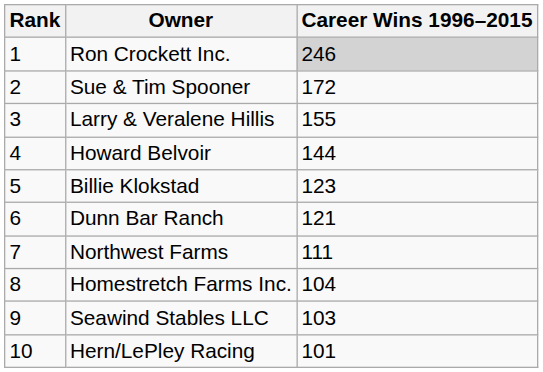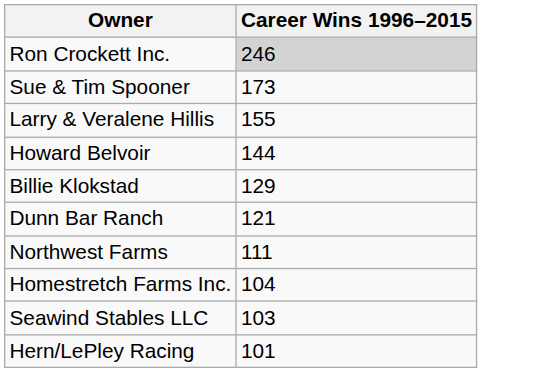 <table class="wikitable">
 <tr>
-<th>Rank</th>
 <th>Owner</th>
 <th>Career Wins 1996–2015</th>
 </tr>
 <tr>
-<td>1</td>
 <td>Ron Crockett Inc.</td>
 <td style="background: lightgrey;">246</td>
 </tr>
 <tr>
-<td>2</td>
 <td>Sue & Tim Spooner</td>
-<td>172</td>
+<td>173</td>
 </tr>
 <tr>
-<td>3</td>
 <td>Larry & Veralene Hillis</td>
 <td>155</td>
 </tr>
 <tr>
-<td>4</td>
 <td>Howard Belvoir</td>
 <td>144</td>
 </tr>
 <tr>
-<td>5</td>
 <td>Billie Klokstad</td>
-<td>123</td>
+<td>129</td>
 </tr>
 <tr>
-<td>6</td>
 <td>Dunn Bar Ranch</td>
 <td>121</td>
 </tr>
 <tr>
-<td>7</td>
 <td>Northwest Farms</td>
 <td>111</td>
 </tr>
 <tr>
-<td>8</td>
 <td>Homestretch Farms Inc.</td>
 <td>104</td>
 </tr>
 <tr>
-<td>9</td>
 <td>Seawind Stables LLC</td>
 <td>103</td>
 </tr>
 <tr>
-<td>10</td>
 <td>Hern/LePley Racing</td>
 <td>101</td>
 </tr>
 </table>
